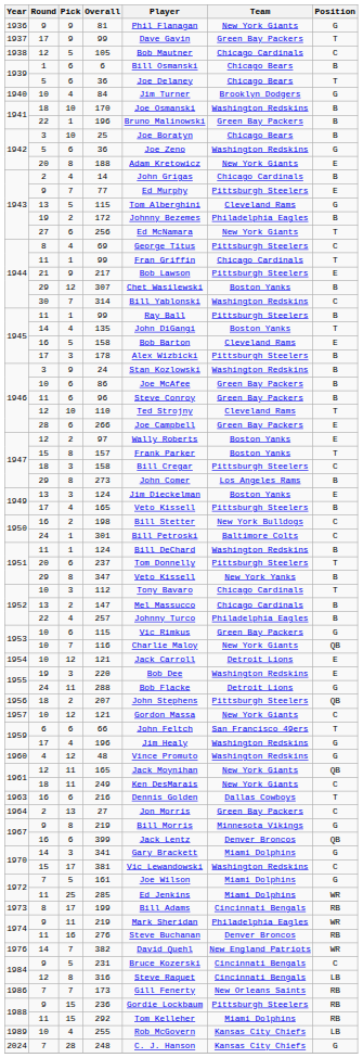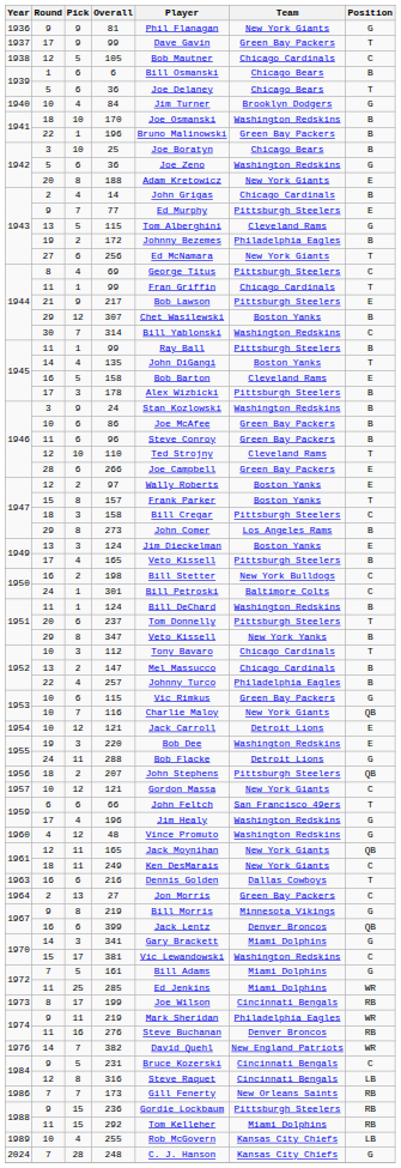 <table class="wikitable sortable" style="text-align: center;">
 <tr>
 <th>Year</th>
 <th>Round</th>
 <th>Pick</th>
 <th>Overall</th>
 <th>Player</th>
 <th>Team</th>
 <th>Position</th>
 </tr>
 <tr>
 <td>1936</td>
 <td>9</td>
 <td>9</td>
 <td>81</td>
 <td><a href='#'>Phil Flanagan</a></td>
 <td><a href='#'>New York Giants</a></td>
 <td>G</td>
 </tr>
 <tr>
 <td>1937</td>
 <td>17</td>
 <td>9</td>
 <td>99</td>
 <td><a href='#'>Dave Gavin</a></td>
 <td><a href='#'>Green Bay Packers</a></td>
 <td>T</td>
 </tr>
 <tr>
 <td>1938</td>
 <td>12</td>
 <td>5</td>
 <td>105</td>
 <td><a href='#'>Bob Mautner</a></td>
 <td><a href='#'>Chicago Cardinals</a></td>
 <td>C</td>
 </tr>
 <tr>
 <td rowspan="2">1939</td>
 <td>1</td>
 <td>6</td>
 <td>6</td>
 <td><a href='#'>Bill Osmanski</a></td>
 <td><a href='#'>Chicago Bears</a></td>
 <td>B</td>
 </tr>
 <tr>
 <td>5</td>
 <td>6</td>
 <td>36</td>
 <td><a href='#'>Joe Delaney</a></td>
 <td><a href='#'>Chicago Bears</a></td>
 <td>T</td>
 </tr>
 <tr>
 <td>1940</td>
 <td>10</td>
 <td>4</td>
 <td>84</td>
 <td><a href='#'>Jim Turner</a></td>
 <td><a href='#'>Brooklyn Dodgers</a></td>
 <td>G</td>
 </tr>
 <tr>
 <td rowspan="2">1941</td>
 <td>18</td>
 <td>10</td>
 <td>170</td>
 <td><a href='#'>Joe Osmanski</a></td>
 <td><a href='#'>Washington Redskins</a></td>
 <td>B</td>
 </tr>
 <tr>
 <td>22</td>
 <td>1</td>
 <td>196</td>
 <td><a href='#'>Bruno Malinowski</a></td>
 <td><a href='#'>Green Bay Packers</a></td>
 <td>B</td>
 </tr>
 <tr>
 <td rowspan="3">1942</td>
 <td>3</td>
 <td>10</td>
 <td>25</td>
 <td><a href='#'>Joe Boratyn</a></td>
 <td><a href='#'>Chicago Bears</a></td>
 <td>B</td>
 </tr>
 <tr>
 <td>5</td>
 <td>6</td>
 <td>36</td>
 <td><a href='#'>Joe Zeno</a></td>
 <td><a href='#'>Washington Redskins</a></td>
 <td>G</td>
 </tr>
 <tr>
 <td>20</td>
 <td>8</td>
 <td>188</td>
 <td><a href='#'>Adam Kretowicz</a></td>
 <td><a href='#'>New York Giants</a></td>
 <td>E</td>
 </tr>
 <tr>
 <td rowspan="5">1943</td>
 <td>2</td>
 <td>4</td>
 <td>14</td>
 <td><a href='#'>John Grigas</a></td>
 <td><a href='#'>Chicago Cardinals</a></td>
 <td>B</td>
 </tr>
 <tr>
 <td>9</td>
 <td>7</td>
 <td>77</td>
 <td><a href='#'>Ed Murphy</a></td>
 <td><a href='#'>Pittsburgh Steelers</a></td>
 <td>E</td>
 </tr>
 <tr>
 <td>13</td>
 <td>5</td>
 <td>115</td>
 <td><a href='#'>Tom Alberghini</a></td>
 <td><a href='#'>Cleveland Rams</a></td>
 <td>G</td>
 </tr>
 <tr>
 <td>19</td>
 <td>2</td>
 <td>172</td>
 <td><a href='#'>Johnny Bezemes</a></td>
 <td><a href='#'>Philadelphia Eagles</a></td>
 <td>B</td>
 </tr>
 <tr>
 <td>27</td>
 <td>6</td>
 <td>256</td>
 <td><a href='#'>Ed McNamara</a></td>
 <td><a href='#'>New York Giants</a></td>
 <td>T</td>
 </tr>
 <tr>
 <td rowspan="5">1944</td>
 <td>8</td>
 <td>4</td>
 <td>69</td>
 <td><a href='#'>George Titus</a></td>
 <td><a href='#'>Pittsburgh Steelers</a></td>
 <td>C</td>
 </tr>
 <tr>
 <td>11</td>
 <td>1</td>
 <td>99</td>
 <td><a href='#'>Fran Griffin</a></td>
 <td><a href='#'>Chicago Cardinals</a></td>
 <td>T</td>
 </tr>
 <tr>
 <td>21</td>
 <td>9</td>
 <td>217</td>
 <td><a href='#'>Bob Lawson</a></td>
 <td><a href='#'>Pittsburgh Steelers</a></td>
 <td>E</td>
 </tr>
 <tr>
 <td>29</td>
 <td>12</td>
 <td>307</td>
 <td><a href='#'>Chet Wasilewski</a></td>
 <td><a href='#'>Boston Yanks</a></td>
 <td>B</td>
 </tr>
 <tr>
 <td>30</td>
 <td>7</td>
 <td>314</td>
 <td><a href='#'>Bill Yablonski</a></td>
 <td><a href='#'>Washington Redskins</a></td>
 <td>C</td>
 </tr>
 <tr>
 <td rowspan="4">1945</td>
 <td>11</td>
 <td>1</td>
 <td>99</td>
 <td><a href='#'>Ray Ball</a></td>
 <td><a href='#'>Pittsburgh Steelers</a></td>
 <td>B</td>
 </tr>
 <tr>
 <td>14</td>
 <td>4</td>
 <td>135</td>
 <td><a href='#'>John DiGangi</a></td>
 <td><a href='#'>Boston Yanks</a></td>
 <td>T</td>
 </tr>
 <tr>
 <td>16</td>
 <td>5</td>
 <td>158</td>
 <td><a href='#'>Bob Barton</a></td>
 <td><a href='#'>Cleveland Rams</a></td>
 <td>E</td>
 </tr>
 <tr>
 <td>17</td>
 <td>3</td>
 <td>178</td>
 <td><a href='#'>Alex Wizbicki</a></td>
 <td><a href='#'>Pittsburgh Steelers</a></td>
 <td>B</td>
 </tr>
 <tr>
 <td rowspan="5">1946</td>
 <td>3</td>
 <td>9</td>
 <td>24</td>
 <td><a href='#'>Stan Kozlowski</a></td>
 <td><a href='#'>Washington Redskins</a></td>
 <td>B</td>
 </tr>
 <tr>
 <td>10</td>
 <td>6</td>
 <td>86</td>
 <td><a href='#'>Joe McAfee</a></td>
 <td><a href='#'>Green Bay Packers</a></td>
 <td>B</td>
 </tr>
 <tr>
 <td>11</td>
 <td>6</td>
 <td>96</td>
 <td><a href='#'>Steve Conroy</a></td>
 <td><a href='#'>Green Bay Packers</a></td>
 <td>B</td>
 </tr>
 <tr>
 <td>12</td>
 <td>10</td>
 <td>110</td>
 <td><a href='#'>Ted Strojny</a></td>
 <td><a href='#'>Cleveland Rams</a></td>
 <td>T</td>
 </tr>
 <tr>
 <td>28</td>
 <td>6</td>
 <td>266</td>
 <td><a href='#'>Joe Campbell</a></td>
 <td><a href='#'>Green Bay Packers</a></td>
 <td>E</td>
 </tr>
 <tr>
 <td rowspan="4">1947</td>
 <td>12</td>
 <td>2</td>
 <td>97</td>
 <td><a href='#'>Wally Roberts</a></td>
 <td><a href='#'>Boston Yanks</a></td>
 <td>E</td>
 </tr>
 <tr>
 <td>15</td>
 <td>8</td>
 <td>157</td>
 <td><a href='#'>Frank Parker</a></td>
 <td><a href='#'>Boston Yanks</a></td>
 <td>T</td>
 </tr>
 <tr>
 <td>18</td>
 <td>3</td>
 <td>158</td>
 <td><a href='#'>Bill Cregar</a></td>
 <td><a href='#'>Pittsburgh Steelers</a></td>
 <td>C</td>
 </tr>
 <tr>
 <td>29</td>
 <td>8</td>
 <td>273</td>
 <td><a href='#'>John Comer</a></td>
 <td><a href='#'>Los Angeles Rams</a></td>
 <td>B</td>
 </tr>
 <tr>
 <td rowspan="2">1949</td>
 <td>13</td>
 <td>3</td>
 <td>124</td>
 <td><a href='#'>Jim Dieckelman</a></td>
 <td><a href='#'>Boston Yanks</a></td>
 <td>E</td>
 </tr>
 <tr>
 <td>17</td>
 <td>4</td>
 <td>165</td>
 <td><a href='#'>Veto Kissell</a></td>
 <td><a href='#'>Pittsburgh Steelers</a></td>
 <td>B</td>
 </tr>
 <tr>
 <td rowspan="2">1950</td>
 <td>16</td>
 <td>2</td>
 <td>198</td>
 <td><a href='#'>Bill Stetter</a></td>
 <td><a href='#'>New York Bulldogs</a></td>
 <td>C</td>
 </tr>
 <tr>
 <td>24</td>
 <td>1</td>
 <td>301</td>
 <td><a href='#'>Bill Petroski</a></td>
 <td><a href='#'>Baltimore Colts</a></td>
 <td>C</td>
 </tr>
 <tr>
 <td rowspan="3">1951</td>
 <td>11</td>
 <td>1</td>
 <td>124</td>
 <td><a href='#'>Bill DeChard</a></td>
 <td><a href='#'>Washington Redskins</a></td>
 <td>B</td>
 </tr>
 <tr>
 <td>20</td>
 <td>6</td>
 <td>237</td>
 <td><a href='#'>Tom Donnelly</a></td>
 <td><a href='#'>Pittsburgh Steelers</a></td>
 <td>T</td>
 </tr>
 <tr>
 <td>29</td>
 <td>8</td>
 <td>347</td>
 <td><a href='#'>Veto Kissell</a></td>
 <td><a href='#'>New York Yanks</a></td>
 <td>B</td>
 </tr>
 <tr>
 <td rowspan="3">1952</td>
 <td>10</td>
 <td>3</td>
 <td>112</td>
 <td><a href='#'>Tony Bavaro</a></td>
 <td><a href='#'>Chicago Cardinals</a></td>
 <td>T</td>
 </tr>
 <tr>
 <td>13</td>
 <td>2</td>
 <td>147</td>
 <td><a href='#'>Mel Massucco</a></td>
 <td><a href='#'>Chicago Cardinals</a></td>
 <td>B</td>
 </tr>
 <tr>
 <td>22</td>
 <td>4</td>
 <td>257</td>
 <td><a href='#'>Johnny Turco</a></td>
 <td><a href='#'>Philadelphia Eagles</a></td>
 <td>B</td>
 </tr>
 <tr>
 <td rowspan="2">1953</td>
 <td>10</td>
 <td>6</td>
 <td>115</td>
 <td><a href='#'>Vic Rimkus</a></td>
 <td><a href='#'>Green Bay Packers</a></td>
 <td>G</td>
 </tr>
 <tr>
 <td>10</td>
 <td>7</td>
 <td>116</td>
 <td><a href='#'>Charlie Maloy</a></td>
 <td><a href='#'>New York Giants</a></td>
 <td>QB</td>
 </tr>
 <tr>
 <td>1954</td>
 <td>10</td>
 <td>12</td>
 <td>121</td>
 <td><a href='#'>Jack Carroll</a></td>
 <td><a href='#'>Detroit Lions</a></td>
 <td>E</td>
 </tr>
 <tr>
 <td rowspan="2">1955</td>
 <td>19</td>
 <td>3</td>
 <td>220</td>
 <td><a href='#'>Bob Dee</a></td>
 <td><a href='#'>Washington Redskins</a></td>
 <td>E</td>
 </tr>
 <tr>
 <td>24</td>
 <td>11</td>
 <td>288</td>
 <td><a href='#'>Bob Flacke</a></td>
 <td><a href='#'>Detroit Lions</a></td>
 <td>G</td>
 </tr>
 <tr>
 <td>1956</td>
 <td>18</td>
 <td>2</td>
 <td>207</td>
 <td><a href='#'>John Stephens</a></td>
 <td><a href='#'>Pittsburgh Steelers</a></td>
 <td>QB</td>
 </tr>
 <tr>
 <td>1957</td>
 <td>10</td>
 <td>12</td>
 <td>121</td>
 <td><a href='#'>Gordon Massa</a></td>
 <td><a href='#'>New York Giants</a></td>
 <td>C</td>
 </tr>
 <tr>
 <td rowspan="2">1959</td>
 <td>6</td>
 <td>6</td>
 <td>66</td>
 <td><a href='#'>John Feltch</a></td>
 <td><a href='#'>San Francisco 49ers</a></td>
 <td>T</td>
 </tr>
 <tr>
 <td>17</td>
 <td>4</td>
 <td>196</td>
 <td><a href='#'>Jim Healy</a></td>
 <td><a href='#'>Washington Redskins</a></td>
 <td>G</td>
 </tr>
 <tr>
 <td>1960</td>
 <td>4</td>
 <td>12</td>
 <td>48</td>
 <td><a href='#'>Vince Promuto</a></td>
 <td><a href='#'>Washington Redskins</a></td>
 <td>G</td>
 </tr>
 <tr>
 <td rowspan="2">1961</td>
 <td>12</td>
 <td>11</td>
 <td>165</td>
 <td><a href='#'>Jack Moynihan</a></td>
 <td><a href='#'>New York Giants</a></td>
 <td>QB</td>
 </tr>
 <tr>
 <td>18</td>
 <td>11</td>
 <td>249</td>
 <td><a href='#'>Ken DesMarais</a></td>
 <td><a href='#'>New York Giants</a></td>
 <td>C</td>
 </tr>
 <tr>
 <td>1963</td>
 <td>16</td>
 <td>6</td>
 <td>216</td>
 <td><a href='#'>Dennis Golden</a></td>
 <td><a href='#'>Dallas Cowboys</a></td>
 <td>T</td>
 </tr>
 <tr>
 <td>1964</td>
 <td>2</td>
 <td>13</td>
 <td>27</td>
 <td><a href='#'>Jon Morris</a></td>
 <td><a href='#'>Green Bay Packers</a></td>
 <td>C</td>
 </tr>
 <tr>
 <td rowspan="2">1967</td>
 <td>9</td>
 <td>8</td>
 <td>219</td>
 <td><a href='#'>Bill Morris</a></td>
 <td><a href='#'>Minnesota Vikings</a></td>
 <td>G</td>
 </tr>
 <tr>
 <td>16</td>
 <td>6</td>
 <td>399</td>
 <td><a href='#'>Jack Lentz</a></td>
 <td><a href='#'>Denver Broncos</a></td>
 <td>QB</td>
 </tr>
 <tr>
 <td rowspan="2">1970</td>
 <td>14</td>
 <td>3</td>
 <td>341</td>
 <td><a href='#'>Gary Brackett</a></td>
 <td><a href='#'>Miami Dolphins</a></td>
 <td>G</td>
 </tr>
 <tr>
 <td>15</td>
 <td>17</td>
 <td>381</td>
 <td><a href='#'>Vic Lewandowski</a></td>
 <td><a href='#'>Washington Redskins</a></td>
 <td>C</td>
 </tr>
 <tr>
 <td rowspan="2">1972</td>
 <td>7</td>
 <td>5</td>
 <td>161</td>
-<td><a href='#'>Joe Wilson</a></td>
+<td><a href='#'>Bill Adams</a></td>
 <td><a href='#'>Miami Dolphins</a></td>
 <td>G</td>
 </tr>
 <tr>
 <td>11</td>
 <td>25</td>
 <td>285</td>
 <td><a href='#'>Ed Jenkins</a></td>
 <td><a href='#'>Miami Dolphins</a></td>
 <td>WR</td>
 </tr>
 <tr>
 <td>1973</td>
 <td>8</td>
 <td>17</td>
 <td>199</td>
-<td><a href='#'>Bill Adams</a></td>
+<td><a href='#'>Joe Wilson</a></td>
 <td><a href='#'>Cincinnati Bengals</a></td>
 <td>RB</td>
 </tr>
 <tr>
 <td rowspan="2">1974</td>
 <td>9</td>
 <td>11</td>
 <td>219</td>
 <td><a href='#'>Mark Sheridan</a></td>
 <td><a href='#'>Philadelphia Eagles</a></td>
 <td>WR</td>
 </tr>
 <tr>
 <td>11</td>
 <td>16</td>
 <td>276</td>
 <td><a href='#'>Steve Buchanan</a></td>
 <td><a href='#'>Denver Broncos</a></td>
 <td>RB</td>
 </tr>
 <tr>
 <td>1976</td>
 <td>14</td>
 <td>7</td>
 <td>382</td>
 <td><a href='#'>David Quehl</a></td>
 <td><a href='#'>New England Patriots</a></td>
 <td>WR</td>
 </tr>
 <tr>
 <td rowspan="2">1984</td>
 <td>9</td>
 <td>5</td>
 <td>231</td>
 <td><a href='#'>Bruce Kozerski</a></td>
 <td><a href='#'>Cincinnati Bengals</a></td>
 <td>C</td>
 </tr>
 <tr>
 <td>12</td>
 <td>8</td>
 <td>316</td>
 <td><a href='#'>Steve Raquet</a></td>
 <td><a href='#'>Cincinnati Bengals</a></td>
 <td>LB</td>
 </tr>
 <tr>
 <td>1986</td>
 <td>7</td>
 <td>7</td>
 <td>173</td>
 <td><a href='#'>Gill Fenerty</a></td>
 <td><a href='#'>New Orleans Saints</a></td>
 <td>RB</td>
 </tr>
 <tr>
 <td rowspan="2">1988</td>
 <td>9</td>
 <td>15</td>
 <td>236</td>
 <td><a href='#'>Gordie Lockbaum</a></td>
 <td><a href='#'>Pittsburgh Steelers</a></td>
 <td>RB</td>
 </tr>
 <tr>
 <td>11</td>
 <td>15</td>
 <td>292</td>
 <td><a href='#'>Tom Kelleher</a></td>
 <td><a href='#'>Miami Dolphins</a></td>
 <td>RB</td>
 </tr>
 <tr>
 <td>1989</td>
 <td>10</td>
 <td>4</td>
 <td>255</td>
 <td><a href='#'>Rob McGovern</a></td>
 <td><a href='#'>Kansas City Chiefs</a></td>
 <td>LB</td>
 </tr>
 <tr>
 <td>2024</td>
 <td>7</td>
 <td>28</td>
 <td>248</td>
 <td><a href='#'>C. J. Hanson</a></td>
 <td><a href='#'>Kansas City Chiefs</a></td>
 <td>G</td>
 </tr>
 <tr>
 </tr>
 </table>
